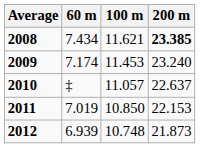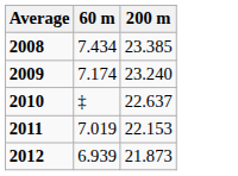 <table class="wikitable">
 <tr>
 <th>Average</th>
 <th>60 m</th>
-<th>100 m</th>
 <th>200 m</th>
 </tr>
 <tr>
 <td><strong>2008</strong></td>
 <td>7.434</td>
-<td>11.621</td>
-<td><strong>23.385</strong></td>
+<td>23.385</td>
 </tr>
 <tr>
 <td><strong>2009</strong></td>
 <td>7.174</td>
-<td>11.453</td>
 <td>23.240</td>
 </tr>
 <tr>
 <td><strong>2010</strong></td>
 <td>‡</td>
-<td>11.057</td>
 <td>22.637</td>
 </tr>
 <tr>
 <td><strong>2011</strong></td>
 <td>7.019</td>
-<td>10.850</td>
 <td>22.153</td>
 </tr>
 <tr>
 <td><strong>2012</strong></td>
 <td>6.939</td>
-<td>10.748</td>
 <td>21.873</td>
 </tr>
 </table>
